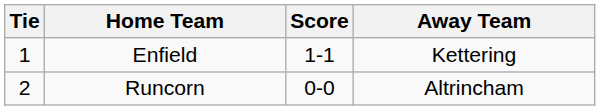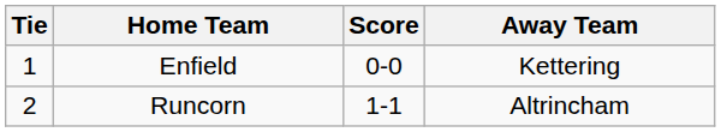 <table class="wikitable" style="text-align:center;">
 <tr>
 <th width=20>Tie</th>
 <th width=175>Home Team</th>
 <th width=20>Score</th>
 <th width=175>Away Team</th>
 </tr>
 <tr>
 <td>1</td>
 <td>Enfield</td>
-<td>1-1</td>
+<td>0-0</td>
 <td>Kettering</td>
 </tr>
 <tr>
 <td>2</td>
 <td>Runcorn</td>
-<td>0-0</td>
+<td>1-1</td>
 <td>Altrincham</td>
 </tr>
 </table>
